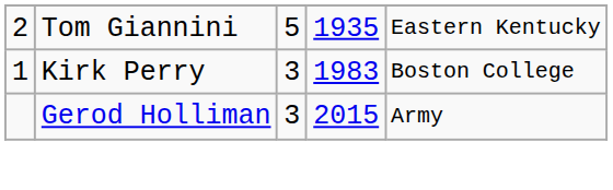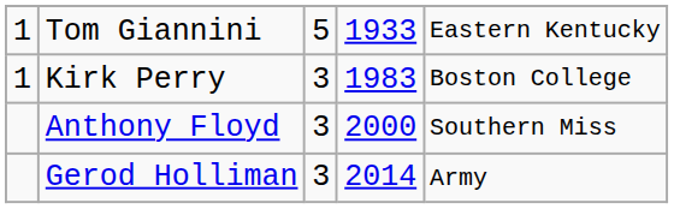 <table class="wikitable">
 <tr>
 </tr>
 <tr>
-<td>2</td>
+<td>1</td>
 <td>Tom Giannini</td>
 <td>5</td>
-<td><a href='#'>1935</a></td>
+<td><a href='#'>1933</a></td>
 <td style="font-size:80%;">Eastern Kentucky</td>
 </tr>
 <tr>
 <td>1</td>
 <td>Kirk Perry</td>
 <td>3</td>
 <td><a href='#'>1983</a></td>
 <td style="font-size:80%;">Boston College</td>
 </tr>
 <tr>
 <td></td>
+<td><a href='#'>Anthony Floyd</a></td>
+<td>3</td>
+<td><a href='#'>2000</a></td>
+<td style="font-size:80%;">Southern Miss</td>
+</tr>
+<tr>
+<td></td>
 <td><a href='#'>Gerod Holliman</a></td>
 <td>3</td>
-<td><a href='#'>2015</a></td>
+<td><a href='#'>2014</a></td>
 <td style="font-size:80%;">Army</td>
 </tr>
 </table>
